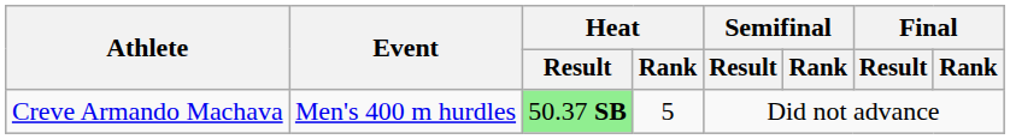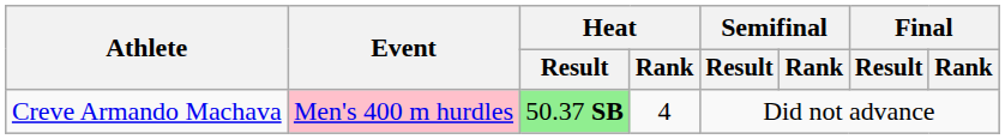 <table class="wikitable" style="font-size:90%">
 <tr>
 <th rowspan="2">Athlete</th>
 <th rowspan="2">Event</th>
 <th colspan="2">Heat</th>
 <th colspan="2">Semifinal</th>
 <th colspan="2">Final</th>
 </tr>
 <tr style="font-size:95%">
 <th>Result</th>
 <th>Rank</th>
 <th>Result</th>
 <th>Rank</th>
 <th>Result</th>
 <th>Rank</th>
 </tr>
 <tr align=center>
 <td align=left><a href='#'>Creve Armando Machava</a></td>
-<td align=left><a href='#'>Men's 400 m hurdles</a></td>
+<td align=left style="background: pink;"><a href='#'>Men's 400 m hurdles</a></td>
 <td style="background: lightgreen;">50.37 <strong>SB</strong></td>
-<td>5</td>
+<td>4</td>
 <td colspan="4">Did not advance</td>
 </tr>
 </table>
